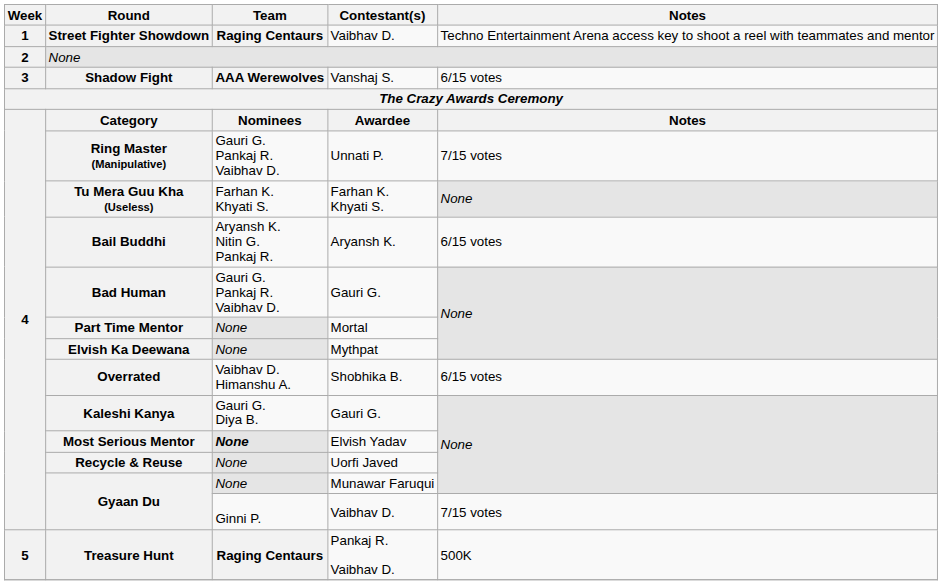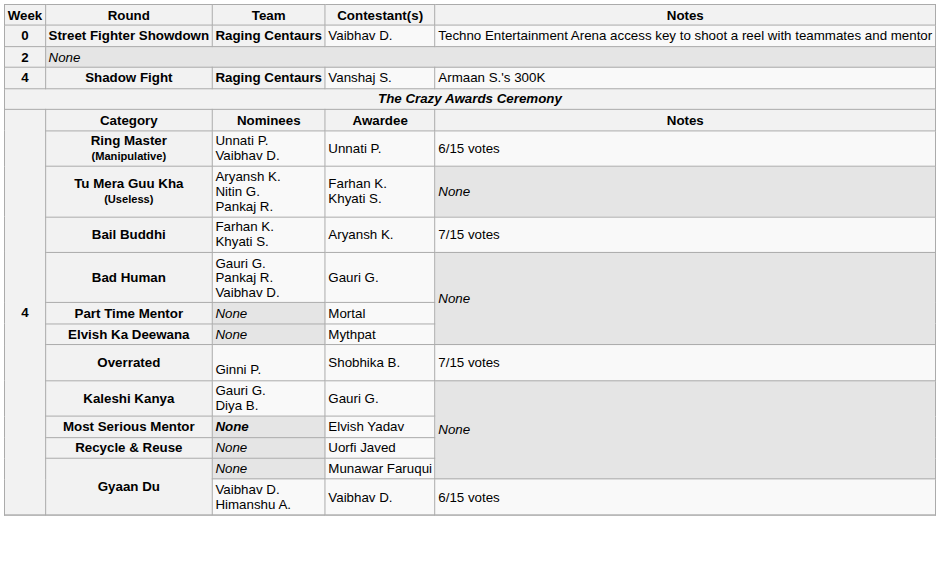 <table class="wikitable" style=font-size:85%;>
 <tr>
 <th>Week</th>
 <th>Round</th>
 <th>Team</th>
 <th>Contestant(s)</th>
 <th>Notes</th>
 </tr>
 <tr>
-<th>1</th>
+<th>0</th>
 <th>Street Fighter Showdown</th>
 <th>Raging Centaurs</th>
 <td>Vaibhav D.</td>
 <td>Techno Entertainment Arena access key to shoot a reel with teammates and mentor</td>
 </tr>
 <tr>
 <th>2</th>
 <td colspan="4" style="background:#E5E5E5;"><em>None</em></td>
 </tr>
 <tr>
-<th>3</th>
+<th>4</th>
 <th>Shadow Fight</th>
-<th>AAA Werewolves</th>
+<th>Raging Centaurs</th>
 <td>Vanshaj S.</td>
-<td>6/15 votes</td>
+<td>Armaan S.'s 300K</td>
 </tr>
 <tr>
 <th colspan="5"><em>The Crazy Awards Ceremony</em></th>
 </tr>
 <tr>
 <th rowspan="13">4</th>
 <th>Category</th>
 <th>Nominees</th>
 <th>Awardee</th>
 <th>Notes</th>
 </tr>
 <tr>
 <th>Ring Master<br><small>(Manipulative)</small></th>
-<td>Gauri G.<br>Pankaj R.<br>Vaibhav D.</td>
+<td>Unnati P.<br>Vaibhav D.</td>
 <td>Unnati P.</td>
-<td>7/15 votes</td>
+<td>6/15 votes</td>
 </tr>
 <tr>
 <th>Tu Mera Guu Kha<br><small>(Useless)</small></th>
-<td>Farhan K.<br>Khyati S.</td>
+<td>Aryansh K.<br>Nitin G.<br>Pankaj R.</td>
 <td>Farhan K.<br>Khyati S.</td>
 <td style="background:#E5E5E5;"><em>None</em></td>
 </tr>
 <tr>
 <th>Bail Buddhi</th>
-<td>Aryansh K.<br>Nitin G.<br>Pankaj R.</td>
+<td>Farhan K.<br>Khyati S.</td>
 <td>Aryansh K.</td>
-<td>6/15 votes</td>
+<td>7/15 votes</td>
 </tr>
 <tr>
 <th>Bad Human</th>
 <td>Gauri G.<br>Pankaj R.<br>Vaibhav D.</td>
 <td>Gauri G.</td>
 <td rowspan="3" style="background:#E5E5E5;"><em>None</em></td>
 </tr>
 <tr>
 <th>Part Time Mentor</th>
 <td style="background:#E5E5E5;"><em>None</em></td>
 <td>Mortal</td>
 </tr>
 <tr>
 <th>Elvish Ka Deewana</th>
 <td style="background:#E5E5E5;"><em>None</em></td>
 <td>Mythpat</td>
 </tr>
 <tr>
 <th>Overrated</th>
-<td>Vaibhav D.<br>Himanshu A.</td>
+<td><br>Ginni P.</td>
 <td>Shobhika B.</td>
-<td>6/15 votes</td>
+<td>7/15 votes</td>
 </tr>
 <tr>
 <th>Kaleshi Kanya</th>
 <td>Gauri G.<br>Diya B.</td>
 <td>Gauri G.</td>
 <td rowspan="4" style="background:#E5E5E5;"><em>None</em></td>
 </tr>
 <tr>
 <th>Most Serious Mentor</th>
 <td style="background:#E5E5E5;"><strong><em>None</em></strong></td>
 <td>Elvish Yadav</td>
 </tr>
 <tr>
 <th>Recycle & Reuse</th>
 <td style="background:#E5E5E5;"><em>None</em></td>
 <td>Uorfi Javed</td>
 </tr>
 <tr>
 <th rowspan="2">Gyaan Du</th>
 <td style="background:#E5E5E5;"><em>None</em></td>
 <td>Munawar Faruqui</td>
 </tr>
 <tr>
-<td><br>Ginni P.</td>
+<td>Vaibhav D.<br>Himanshu A.</td>
 <td>Vaibhav D.</td>
-<td>7/15 votes</td>
-</tr>
-<tr>
-<th>5</th>
-<th>Treasure Hunt</th>
-<th>Raging Centaurs</th>
-<td>Pankaj R.<br><br>Vaibhav D.</td>
-<td>500K</td>
+<td>6/15 votes</td>
 </tr>
 <tr>
 </tr>
 </table>
